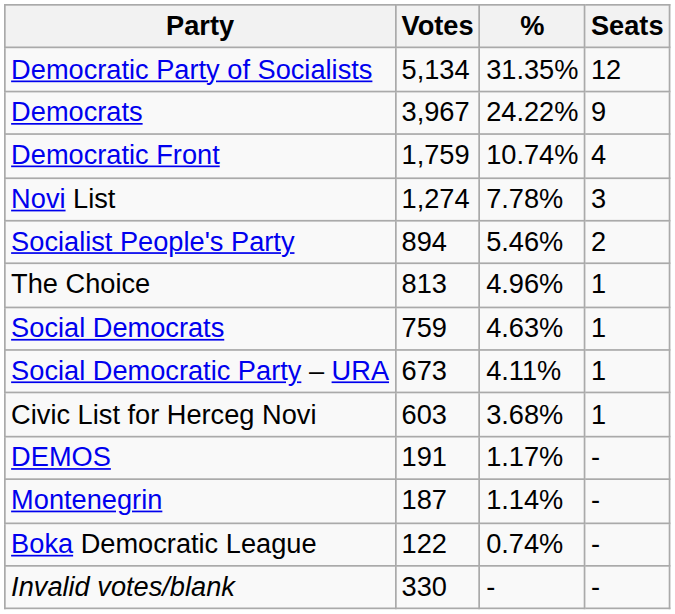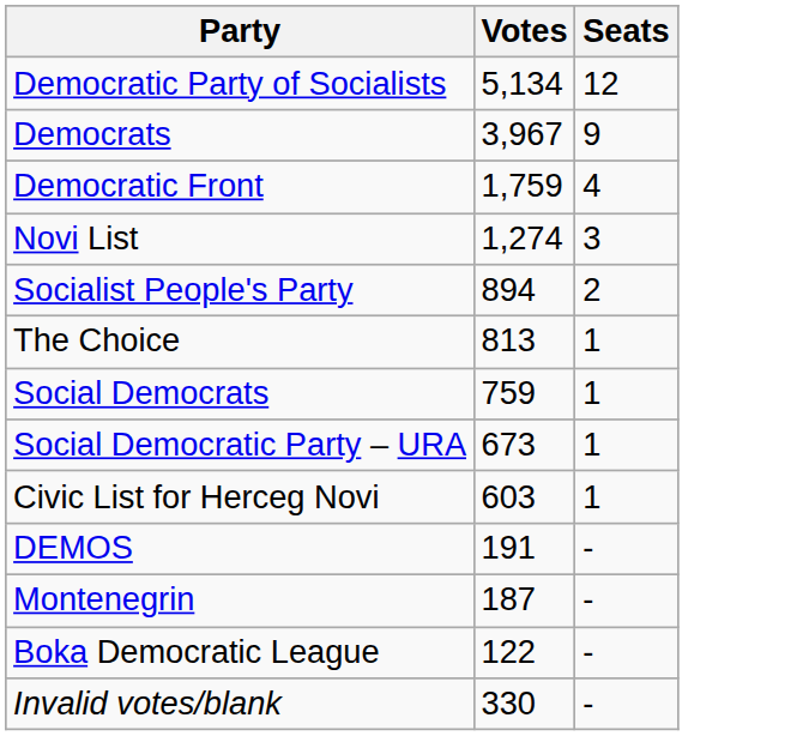 <table class="wikitable">
 <tr>
 <th>Party</th>
 <th>Votes</th>
-<th>%</th>
 <th>Seats</th>
 </tr>
 <tr>
 <td><a href='#'>Democratic Party of Socialists</a></td>
 <td>5,134</td>
-<td>31.35%</td>
 <td>12</td>
 </tr>
 <tr>
 <td><a href='#'>Democrats</a></td>
 <td>3,967</td>
-<td>24.22%</td>
 <td>9</td>
 </tr>
 <tr>
 <td><a href='#'>Democratic Front</a></td>
 <td>1,759</td>
-<td>10.74%</td>
 <td>4</td>
 </tr>
 <tr>
 <td><a href='#'>Novi</a> List</td>
 <td>1,274</td>
-<td>7.78%</td>
 <td>3</td>
 </tr>
 <tr>
 <td><a href='#'>Socialist People's Party</a></td>
 <td>894</td>
-<td>5.46%</td>
 <td>2</td>
 </tr>
 <tr>
 <td>The Choice</td>
 <td>813</td>
-<td>4.96%</td>
 <td>1</td>
 </tr>
 <tr>
 <td><a href='#'>Social Democrats</a></td>
 <td>759</td>
-<td>4.63%</td>
 <td>1</td>
 </tr>
 <tr>
 <td><a href='#'>Social Democratic Party</a> – <a href='#'>URA</a></td>
 <td>673</td>
-<td>4.11%</td>
 <td>1</td>
 </tr>
 <tr>
 <td>Civic List for Herceg Novi</td>
 <td>603</td>
-<td>3.68%</td>
 <td>1</td>
 </tr>
 <tr>
 <td><a href='#'>DEMOS</a></td>
 <td>191</td>
-<td>1.17%</td>
 <td>-</td>
 </tr>
 <tr>
 <td><a href='#'>Montenegrin</a></td>
 <td>187</td>
-<td>1.14%</td>
 <td>-</td>
 </tr>
 <tr>
 <td><a href='#'>Boka</a> Democratic League</td>
 <td>122</td>
-<td>0.74%</td>
 <td>-</td>
 </tr>
 <tr>
 <td><em>Invalid votes/blank</em></td>
 <td>330</td>
 <td>-</td>
-<td>-</td>
 </tr>
 </table>
